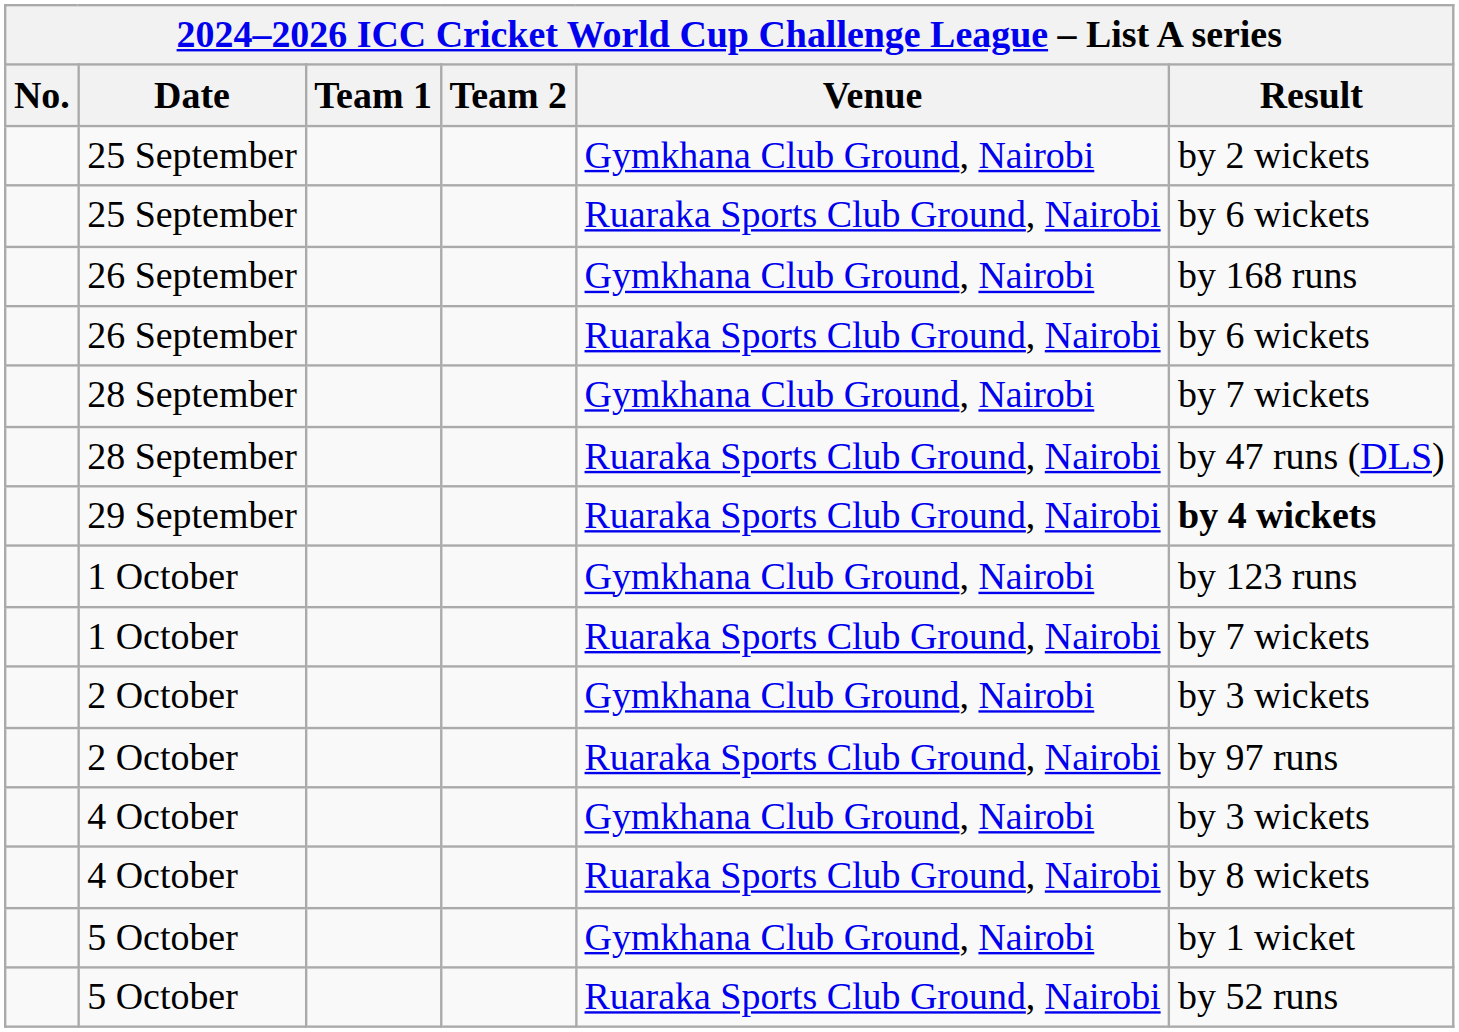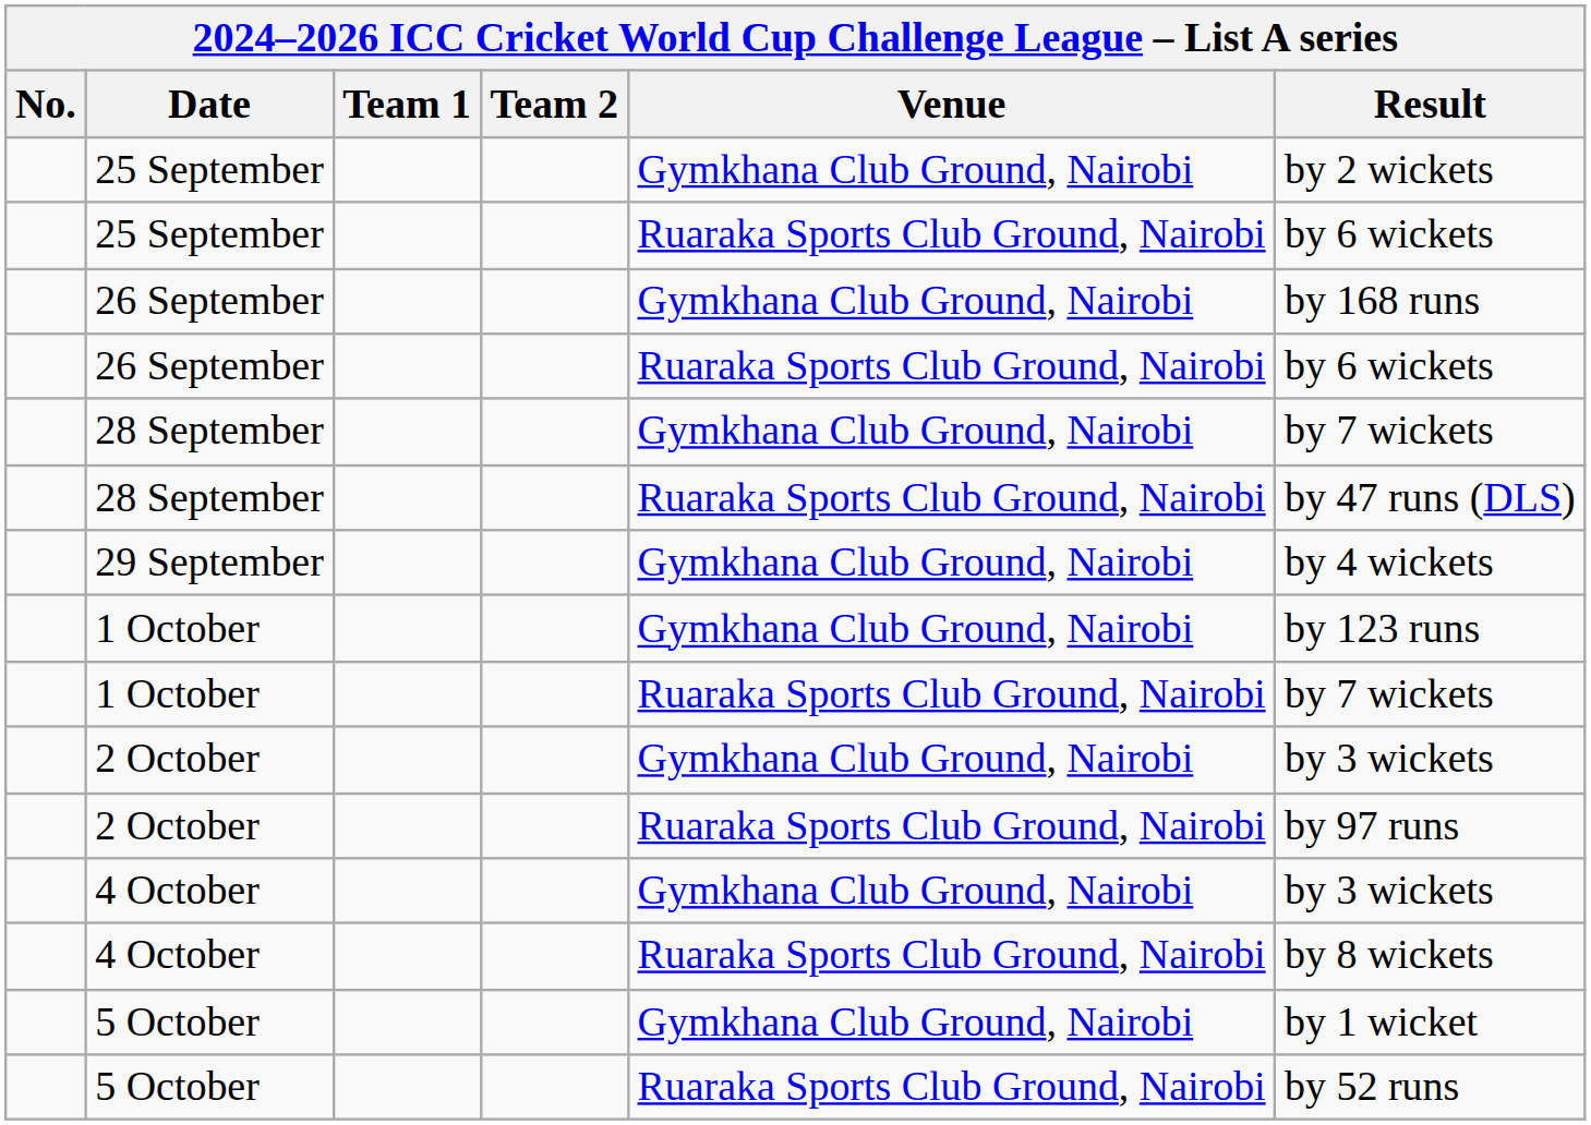 <table class="wikitable">
 <tr>
 <th colspan="7"><a href='#'>2024–2026 ICC Cricket World Cup Challenge League</a> – List A series</th>
 </tr>
 <tr>
 <th>No.</th>
 <th>Date</th>
 <th>Team 1</th>
 <th>Team 2</th>
 <th>Venue</th>
 <th>Result</th>
 </tr>
 <tr>
 <td></td>
 <td>25 September</td>
 <td></td>
 <td></td>
 <td><a href='#'>Gymkhana Club Ground</a>, <a href='#'>Nairobi</a></td>
 <td> by 2 wickets</td>
 </tr>
 <tr>
 <td></td>
 <td>25 September</td>
 <td></td>
 <td></td>
 <td><a href='#'>Ruaraka Sports Club Ground</a>, <a href='#'>Nairobi</a></td>
 <td> by 6 wickets</td>
 </tr>
 <tr>
 <td></td>
 <td>26 September</td>
 <td></td>
 <td></td>
 <td><a href='#'>Gymkhana Club Ground</a>, <a href='#'>Nairobi</a></td>
 <td> by 168 runs</td>
 </tr>
 <tr>
 <td></td>
 <td>26 September</td>
 <td></td>
 <td></td>
 <td><a href='#'>Ruaraka Sports Club Ground</a>, <a href='#'>Nairobi</a></td>
 <td> by 6 wickets</td>
 </tr>
 <tr>
 <td></td>
 <td>28 September</td>
 <td></td>
 <td></td>
 <td><a href='#'>Gymkhana Club Ground</a>, <a href='#'>Nairobi</a></td>
 <td> by 7 wickets</td>
 </tr>
 <tr>
 <td></td>
 <td>28 September</td>
 <td></td>
 <td></td>
 <td><a href='#'>Ruaraka Sports Club Ground</a>, <a href='#'>Nairobi</a></td>
 <td> by 47 runs (<a href='#'>DLS</a>)</td>
 </tr>
 <tr>
 <td></td>
 <td>29 September</td>
 <td></td>
 <td></td>
-<td><a href='#'>Ruaraka Sports Club Ground</a>, <a href='#'>Nairobi</a></td>
-<td><strong> by 4 wickets</strong></td>
+<td><a href='#'>Gymkhana Club Ground</a>, <a href='#'>Nairobi</a></td>
+<td> by 4 wickets</td>
 </tr>
 <tr>
 <td></td>
 <td>1 October</td>
 <td></td>
 <td></td>
 <td><a href='#'>Gymkhana Club Ground</a>, <a href='#'>Nairobi</a></td>
 <td> by 123 runs</td>
 </tr>
 <tr>
 <td></td>
 <td>1 October</td>
 <td></td>
 <td></td>
 <td><a href='#'>Ruaraka Sports Club Ground</a>, <a href='#'>Nairobi</a></td>
 <td> by 7 wickets</td>
 </tr>
 <tr>
 <td></td>
 <td>2 October</td>
 <td></td>
 <td></td>
 <td><a href='#'>Gymkhana Club Ground</a>, <a href='#'>Nairobi</a></td>
 <td> by 3 wickets</td>
 </tr>
 <tr>
 <td></td>
 <td>2 October</td>
 <td></td>
 <td></td>
 <td><a href='#'>Ruaraka Sports Club Ground</a>, <a href='#'>Nairobi</a></td>
 <td> by 97 runs</td>
 </tr>
 <tr>
 <td></td>
 <td>4 October</td>
 <td></td>
 <td></td>
 <td><a href='#'>Gymkhana Club Ground</a>, <a href='#'>Nairobi</a></td>
 <td> by 3 wickets</td>
 </tr>
 <tr>
 <td></td>
 <td>4 October</td>
 <td></td>
 <td></td>
 <td><a href='#'>Ruaraka Sports Club Ground</a>, <a href='#'>Nairobi</a></td>
 <td> by 8 wickets</td>
 </tr>
 <tr>
 <td></td>
 <td>5 October</td>
 <td></td>
 <td></td>
 <td><a href='#'>Gymkhana Club Ground</a>, <a href='#'>Nairobi</a></td>
 <td> by 1 wicket</td>
 </tr>
 <tr>
 <td></td>
 <td>5 October</td>
 <td></td>
 <td></td>
 <td><a href='#'>Ruaraka Sports Club Ground</a>, <a href='#'>Nairobi</a></td>
 <td> by 52 runs</td>
 </tr>
 </table>
